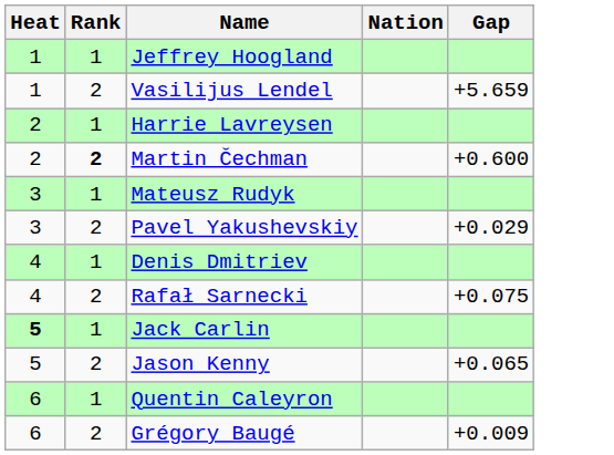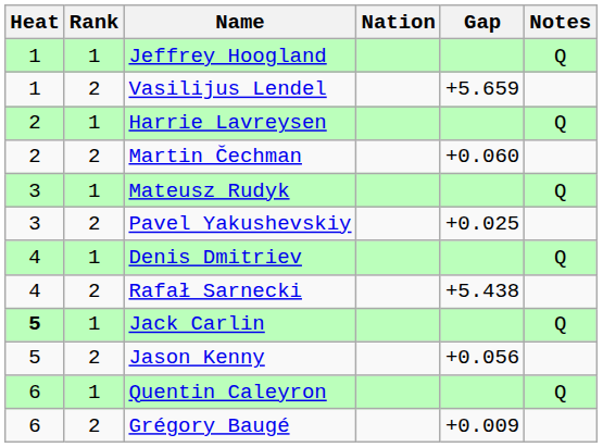 <table class="wikitable sortable" style="text-align:center">
 <tr>
 <th>Heat</th>
 <th>Rank</th>
 <th>Name</th>
 <th>Nation</th>
 <th>Gap</th>
+<th>Notes</th>
 </tr>
 <tr bgcolor=bbffbb>
 <td>1</td>
 <td>1</td>
 <td align=left><a href='#'>Jeffrey Hoogland</a></td>
 <td align=left></td>
 <td></td>
+<td>Q</td>
 </tr>
 <tr>
 <td>1</td>
 <td>2</td>
 <td align=left><a href='#'>Vasilijus Lendel</a></td>
 <td align=left></td>
 <td>+5.659</td>
+<td></td>
 </tr>
 <tr bgcolor=bbffbb>
 <td>2</td>
 <td>1</td>
 <td align=left><a href='#'>Harrie Lavreysen</a></td>
 <td align=left></td>
 <td></td>
+<td>Q</td>
 </tr>
 <tr>
 <td>2</td>
-<td><strong>2</strong></td>
+<td>2</td>
 <td align=left><a href='#'>Martin Čechman</a></td>
 <td align=left></td>
-<td>+0.600</td>
+<td>+0.060</td>
+<td></td>
 </tr>
 <tr bgcolor=bbffbb>
 <td>3</td>
 <td>1</td>
 <td align=left><a href='#'>Mateusz Rudyk</a></td>
 <td align=left></td>
 <td></td>
+<td>Q</td>
 </tr>
 <tr>
 <td>3</td>
 <td>2</td>
 <td align=left><a href='#'>Pavel Yakushevskiy</a></td>
 <td align=left></td>
-<td>+0.029</td>
+<td>+0.025</td>
+<td></td>
 </tr>
 <tr bgcolor=bbffbb>
 <td>4</td>
 <td>1</td>
 <td align=left><a href='#'>Denis Dmitriev</a></td>
 <td align=left></td>
 <td></td>
+<td>Q</td>
 </tr>
 <tr>
 <td>4</td>
 <td>2</td>
 <td align=left><a href='#'>Rafał Sarnecki</a></td>
 <td align=left></td>
-<td>+0.075</td>
+<td>+5.438</td>
+<td></td>
 </tr>
 <tr bgcolor=bbffbb>
 <td><strong>5</strong></td>
 <td>1</td>
 <td align=left><a href='#'>Jack Carlin</a></td>
 <td align=left></td>
 <td></td>
+<td>Q</td>
 </tr>
 <tr>
 <td>5</td>
 <td>2</td>
 <td align=left><a href='#'>Jason Kenny</a></td>
 <td align=left></td>
-<td>+0.065</td>
+<td>+0.056</td>
+<td></td>
 </tr>
 <tr bgcolor=bbffbb>
 <td>6</td>
 <td>1</td>
 <td align=left><a href='#'>Quentin Caleyron</a></td>
 <td align=left></td>
 <td></td>
+<td>Q</td>
 </tr>
 <tr>
 <td>6</td>
 <td>2</td>
 <td align=left><a href='#'>Grégory Baugé</a></td>
 <td align=left></td>
 <td>+0.009</td>
+<td></td>
 </tr>
 </table>
